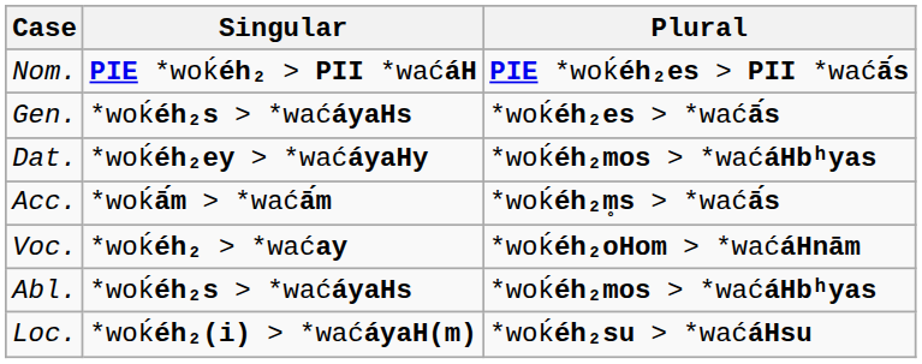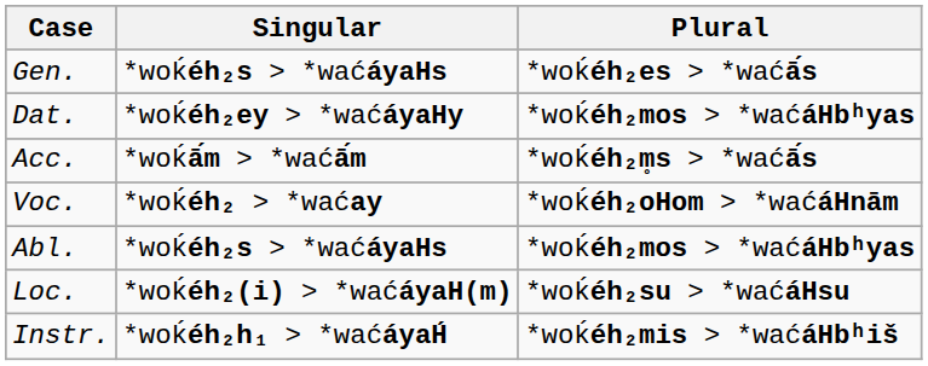 <table class="wikitable sortable">
 <tr>
 <th>Case</th>
 <th>Singular</th>
 <th>Plural</th>
-</tr>
-<tr>
-<td><em>Nom.</em></td>
-<td><strong><a href='#'>PIE</a></strong> *woḱ<strong>éh₂</strong> > <strong>PII</strong> *wać<strong>áH</strong></td>
-<td><strong><a href='#'>PIE</a></strong> *woḱ<strong>éh₂es</strong> > <strong>PII</strong> *wać<strong>ā́s</strong></td>
 </tr>
 <tr>
 <td><em>Gen.</em></td>
 <td>*woḱ<strong>éh₂s</strong> > *wać<strong>áyaHs</strong></td>
 <td>*woḱ<strong>éh₂es</strong> > *wać<strong>ā́s</strong></td>
 </tr>
 <tr>
 <td><em>Dat.</em></td>
 <td>*woḱ<strong>éh₂ey</strong> > *wać<strong>áyaHy</strong></td>
 <td>*woḱ<strong>éh₂mos</strong> > *wać<strong>áHbʰyas</strong></td>
 </tr>
 <tr>
 <td><em>Acc.</em></td>
 <td>*woḱ<strong>ā́m</strong> > *wać<strong>ā́m</strong></td>
 <td>*woḱ<strong>éh₂m̥s</strong> > *wać<strong>ā́s</strong></td>
 </tr>
 <tr>
 <td><em>Voc.</em></td>
 <td>*woḱ<strong>éh₂</strong> > *wać<strong>ay</strong></td>
 <td>*woḱ<strong>éh₂oHom</strong> > *wać<strong>áHnām</strong></td>
 </tr>
 <tr>
 <td><em>Abl.</em></td>
 <td>*woḱ<strong>éh₂s</strong> > *wać<strong>áyaHs</strong></td>
 <td>*woḱ<strong>éh₂mos</strong> > *wać<strong>áHbʰyas</strong></td>
 </tr>
 <tr>
 <td><em>Loc.</em></td>
 <td>*woḱ<strong>éh₂(i)</strong> > *wać<strong>áyaH(m)</strong></td>
 <td>*woḱ<strong>éh₂su</strong> > *wać<strong>áHsu</strong></td>
 </tr>
+<tr>
+<td><em>Instr.</em></td>
+<td>*woḱ<strong>éh₂h₁</strong> > *wać<strong>áyaH́</strong></td>
+<td>*woḱ<strong>éh₂mis</strong> > *wać<strong>áHbʰiš</strong></td>
+</tr>
 </table>
